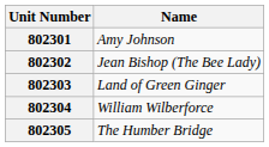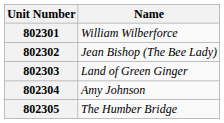 <table class="wikitable mw-collapsible">
 <tr>
 <th>Unit Number</th>
 <th>Name</th>
 </tr>
 <tr>
 <th>802301</th>
-<td><em>Amy Johnson</em></td>
+<td><em>William Wilberforce</em></td>
 </tr>
 <tr>
 <th>802302</th>
 <td><em>Jean Bishop (The Bee Lady)</em></td>
 </tr>
 <tr>
 <th>802303</th>
 <td><em>Land of Green Ginger</em></td>
 </tr>
 <tr>
 <th>802304</th>
-<td><em>William Wilberforce</em></td>
+<td><em>Amy Johnson</em></td>
 </tr>
 <tr>
 <th>802305</th>
 <td><em>The Humber Bridge</em></td>
 </tr>
 </table>
